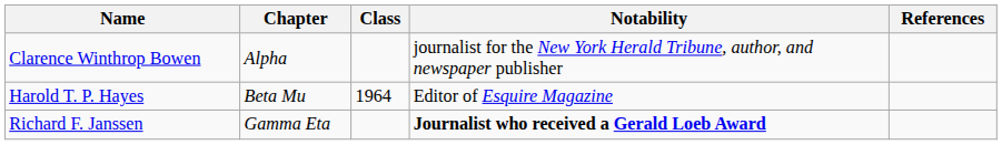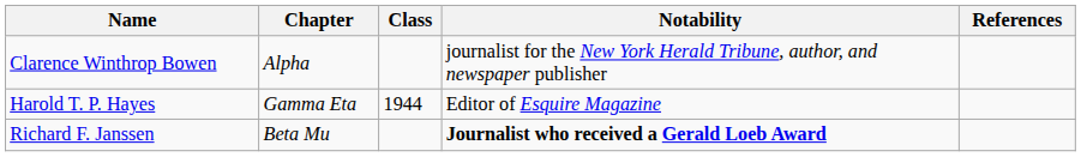 <table class="wikitable" style="width:100%;">
 <tr>
 <th>Name</th>
 <th>Chapter</th>
 <th>Class</th>
 <th>Notability</th>
 <th>References</th>
 </tr>
 <tr>
 <td><a href='#'>Clarence Winthrop Bowen</a></td>
 <td><em>Alpha</em></td>
 <td></td>
 <td>journalist for the <em><a href='#'>New York Herald Tribune</a>, author, and</em><br><em>newspaper</em> publisher</td>
 <td></td>
 </tr>
 <tr>
 <td><a href='#'>Harold T. P. Hayes</a></td>
-<td><em>Beta Mu</em></td>
-<td>1964</td>
+<td><em>Gamma Eta</em></td>
+<td>1944</td>
 <td>Editor of <em><a href='#'>Esquire Magazine</a></em></td>
 <td></td>
 </tr>
 <tr>
 <td><a href='#'>Richard F. Janssen</a></td>
-<td><em>Gamma Eta</em></td>
+<td><em>Beta Mu</em></td>
 <td></td>
 <td><strong>Journalist who received a <a href='#'>Gerald Loeb Award</a></strong></td>
 <td></td>
 </tr>
 </table>
